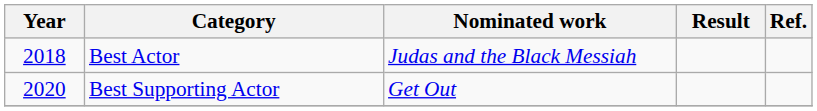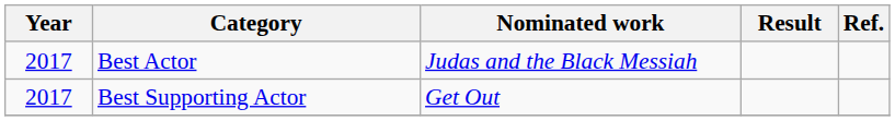 <table class=wikitable>
 <tr>
 <th scope="col" style="width:5em;">Year</th>
 <th scope="col" style="width:26em;">Category</th>
 <th scope="col" style="width:25em;">Nominated work</th>
 <th scope="col" style="width:5em;">Result</th>
 <th>Ref.</th>
 </tr>
 <tr>
-<td style="text-align:center;"><a href='#'>2018</a></td>
+<td style="text-align:center;"><a href='#'>2017</a></td>
 <td><a href='#'>Best Actor</a></td>
 <td><em><a href='#'>Judas and the Black Messiah</a></em></td>
 <td></td>
 <td></td>
 </tr>
 <tr>
-<td style="text-align:center;"><a href='#'>2020</a></td>
+<td style="text-align:center;"><a href='#'>2017</a></td>
 <td><a href='#'>Best Supporting Actor</a></td>
 <td><em><a href='#'>Get Out</a></em></td>
 <td></td>
 <td></td>
 </tr>
 <tr>
 </tr>
 </table>
